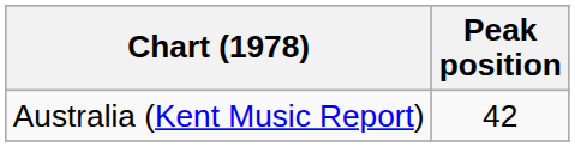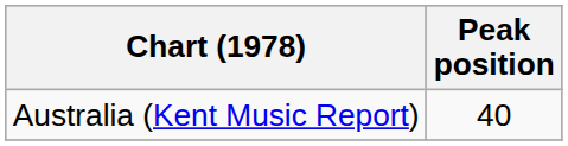 <table class="wikitable">
 <tr>
 <th>Chart (1978)</th>
 <th>Peak<br>position</th>
 </tr>
 <tr>
 <td>Australia (<a href='#'>Kent Music Report</a>)</td>
-<td style="text-align:center;">42</td>
+<td style="text-align:center;">40</td>
 </tr>
 </table>
